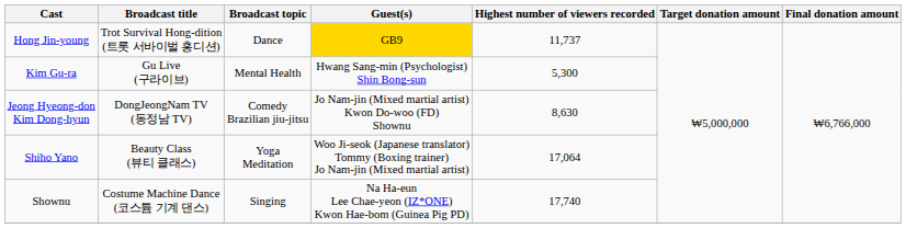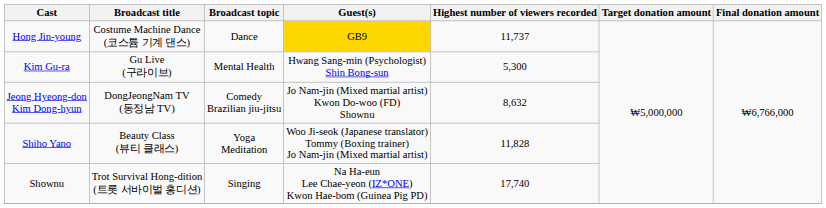 <table class="wikitable" style="text-align:center">
 <tr>
 <th>Cast</th>
 <th>Broadcast title</th>
 <th>Broadcast topic</th>
 <th>Guest(s)</th>
 <th>Highest number of viewers recorded</th>
 <th>Target donation amount</th>
 <th>Final donation amount</th>
 </tr>
 <tr>
 <td><a href='#'>Hong Jin-young</a></td>
-<td>Trot Survival Hong-dition<br>(트롯 서바이벌 홍디션)</td>
+<td>Costume Machine Dance<br>(코스튬 기계 댄스)</td>
 <td>Dance</td>
 <td style="background: gold;">GB9</td>
 <td>11,737</td>
 <td rowspan="5">₩5,000,000</td>
 <td rowspan="5">₩6,766,000</td>
 </tr>
 <tr>
 <td><a href='#'>Kim Gu-ra</a></td>
 <td>Gu Live<br>(구라이브)</td>
 <td>Mental Health</td>
 <td>Hwang Sang-min (Psychologist)<br><a href='#'>Shin Bong-sun</a></td>
 <td>5,300</td>
 </tr>
 <tr>
 <td><a href='#'>Jeong Hyeong-don</a><br><a href='#'>Kim Dong-hyun</a></td>
 <td>DongJeongNam TV<br>(동정남 TV)</td>
 <td>Comedy<br>Brazilian jiu-jitsu</td>
 <td>Jo Nam-jin (Mixed martial artist)<br>Kwon Do-woo (FD)<br>Shownu</td>
-<td>8,630</td>
+<td>8,632</td>
 </tr>
 <tr>
 <td><a href='#'>Shiho Yano</a></td>
 <td>Beauty Class<br>(뷰티 클래스)</td>
 <td>Yoga<br>Meditation</td>
 <td>Woo Ji-seok (Japanese translator)<br>Tommy (Boxing trainer)<br>Jo Nam-jin (Mixed martial artist)</td>
-<td>17,064</td>
+<td>11,828</td>
 </tr>
 <tr>
 <td>Shownu</td>
-<td>Costume Machine Dance<br>(코스튬 기계 댄스)</td>
+<td>Trot Survival Hong-dition<br>(트롯 서바이벌 홍디션)</td>
 <td>Singing</td>
 <td>Na Ha-eun<br>Lee Chae-yeon (<a href='#'>IZ*ONE</a>)<br>Kwon Hae-bom (Guinea Pig PD)</td>
 <td>17,740</td>
 </tr>
 <tr>
 </tr>
 </table>
